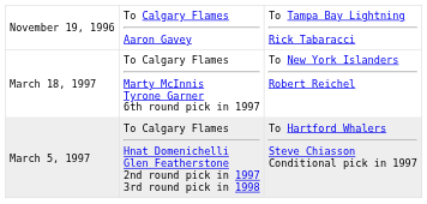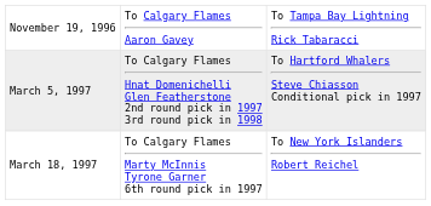 <table border=1 style="border-collapse:collapse" bordercolor="#DFDFDF"  cellpadding="5">
 <tr>
 <td>November 19, 1996</td>
 <td valign="top">To  <a href='#'>Calgary Flames</a> <hr><a href='#'>Aaron Gavey</a></td>
 <td valign="top">To  <a href='#'>Tampa Bay Lightning</a> <hr><a href='#'>Rick Tabaracci</a></td>
 </tr>
+<tr bgcolor="#eeeeee">
+<td>March 5, 1997</td>
+<td valign="top">To  Calgary Flames <hr><a href='#'>Hnat Domenichelli</a><br><a href='#'>Glen Featherstone</a><br>2nd round pick in <a href='#'>1997</a><br>3rd round pick in <a href='#'>1998</a></td>
+<td valign="top">To  <a href='#'>Hartford Whalers</a> <hr><a href='#'>Steve Chiasson</a><br>Conditional pick in 1997</td>
+</tr>
 <tr>
 <td>March 18, 1997</td>
 <td valign="top">To  Calgary Flames <hr><a href='#'>Marty McInnis</a><br><a href='#'>Tyrone Garner</a><br>6th round pick in 1997</td>
 <td valign="top">To  <a href='#'>New York Islanders</a> <hr><a href='#'>Robert Reichel</a></td>
 </tr>
-<tr bgcolor="#eeeeee">
-<td>March 5, 1997</td>
-<td valign="top">To  Calgary Flames <hr><a href='#'>Hnat Domenichelli</a><br><a href='#'>Glen Featherstone</a><br>2nd round pick in <a href='#'>1997</a><br>3rd round pick in <a href='#'>1998</a></td>
-<td valign="top">To  <a href='#'>Hartford Whalers</a> <hr><a href='#'>Steve Chiasson</a><br>Conditional pick in 1997</td>
-</tr>
 </table>
